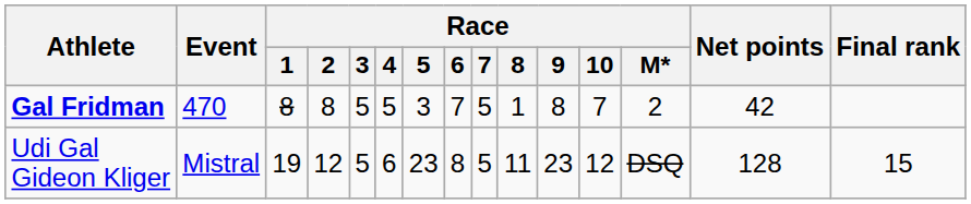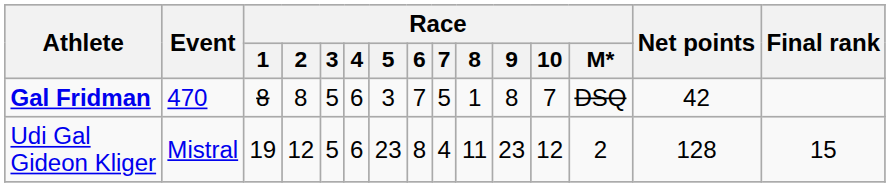 <table class="wikitable" style="font-size:90%">
 <tr>
 <th rowspan=2>Athlete</th>
 <th rowspan=2>Event</th>
 <th colspan=11>Race</th>
 <th rowspan=2>Net points</th>
 <th rowspan=2>Final rank</th>
 </tr>
 <tr style="font-size:95%">
 <th>1</th>
 <th>2</th>
 <th>3</th>
 <th>4</th>
 <th>5</th>
 <th>6</th>
 <th>7</th>
 <th>8</th>
 <th>9</th>
 <th>10</th>
 <th>M*</th>
 </tr>
 <tr align=center>
 <td align=left><strong><a href='#'>Gal Fridman</a></strong></td>
 <td align=left><a href='#'>470</a></td>
 <td><s>8</s></td>
 <td>8</td>
 <td>5</td>
-<td>5</td>
+<td>6</td>
 <td>3</td>
 <td>7</td>
 <td>5</td>
 <td>1</td>
 <td>8</td>
 <td>7</td>
-<td>2</td>
+<td><s>DSQ</s></td>
 <td>42</td>
 <td></td>
 </tr>
 <tr align=center>
 <td align=left><a href='#'>Udi Gal</a><br><a href='#'>Gideon Kliger</a></td>
 <td align=left><a href='#'>Mistral</a></td>
 <td>19</td>
 <td>12</td>
 <td>5</td>
 <td>6</td>
 <td>23</td>
 <td>8</td>
-<td>5</td>
+<td>4</td>
 <td>11</td>
 <td>23</td>
 <td>12</td>
-<td><s>DSQ</s></td>
+<td>2</td>
 <td>128</td>
 <td>15</td>
 </tr>
 </table>
